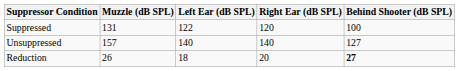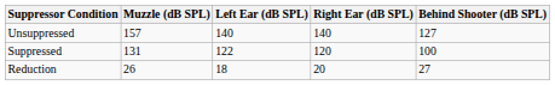 <table class="wikitable">
 <tr>
 <th>Suppressor Condition</th>
 <th>Muzzle (dB SPL)</th>
 <th>Left Ear (dB SPL)</th>
 <th>Right Ear (dB SPL)</th>
 <th>Behind Shooter (dB SPL)</th>
 </tr>
 <tr>
+<td>Unsuppressed</td>
+<td>157</td>
+<td>140</td>
+<td>140</td>
+<td>127</td>
+</tr>
+<tr>
 <td>Suppressed</td>
 <td>131</td>
 <td>122</td>
 <td>120</td>
 <td>100</td>
 </tr>
 <tr>
-<td>Unsuppressed</td>
-<td>157</td>
-<td>140</td>
-<td>140</td>
-<td>127</td>
-</tr>
-<tr>
 <td>Reduction</td>
 <td>26</td>
 <td>18</td>
 <td>20</td>
-<td><strong>27</strong></td>
+<td>27</td>
 </tr>
 </table>
